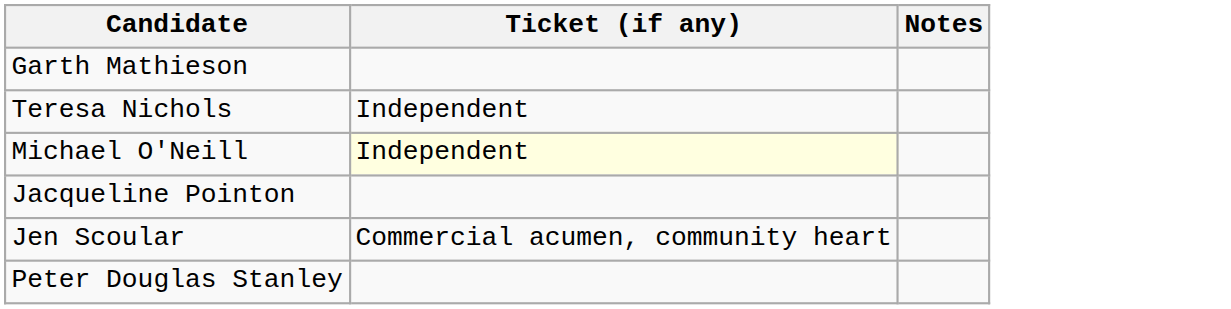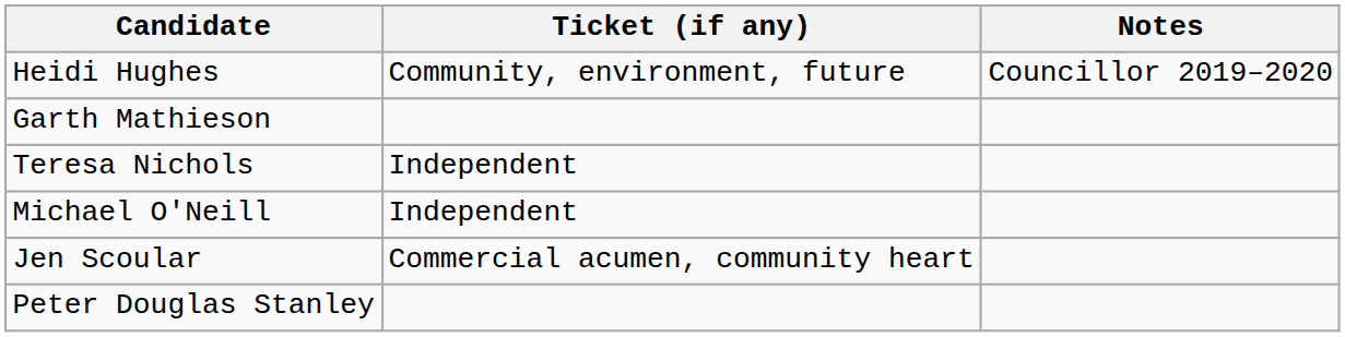 <table class="wikitable" style="font-size: 95%">
 <tr>
 <th>Candidate</th>
 <th>Ticket (if any)</th>
 <th>Notes</th>
+</tr>
+<tr>
+<td>Heidi Hughes</td>
+<td>Community, environment, future</td>
+<td>Councillor 2019–2020</td>
 </tr>
 <tr>
 <td>Garth Mathieson</td>
 <td></td>
 <td></td>
 </tr>
 <tr>
 <td>Teresa Nichols</td>
 <td>Independent</td>
 <td></td>
 </tr>
 <tr>
 <td>Michael O'Neill</td>
-<td style="background: lightyellow;">Independent</td>
-<td></td>
-</tr>
-<tr>
-<td>Jacqueline Pointon</td>
-<td></td>
+<td>Independent</td>
 <td></td>
 </tr>
 <tr>
 <td>Jen Scoular</td>
 <td>Commercial acumen, community heart</td>
 <td></td>
 </tr>
 <tr>
 <td>Peter Douglas Stanley</td>
 <td></td>
 <td></td>
 </tr>
 </table>
